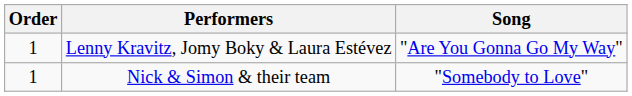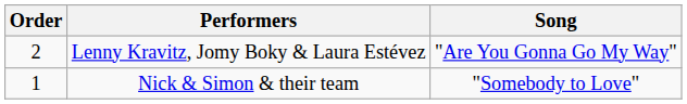 <table class="wikitable" style="text-align: center; width: auto;">
 <tr>
 <th>Order</th>
 <th>Performers</th>
 <th>Song</th>
 </tr>
 <tr>
-<td>1</td>
+<td>2</td>
 <td><a href='#'>Lenny Kravitz</a>, Jomy Boky & Laura Estévez</td>
 <td>"<a href='#'>Are You Gonna Go My Way</a>"</td>
 </tr>
 <tr>
 <td>1</td>
 <td><a href='#'>Nick & Simon</a> & their team</td>
 <td>"<a href='#'>Somebody to Love</a>"</td>
 </tr>
 </table>
